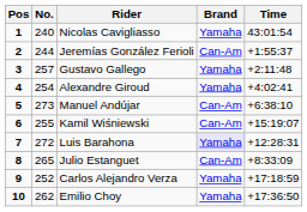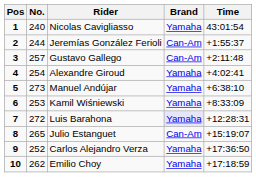 <table class="wikitable" style="font-size:85%">
 <tr>
 <th>Pos</th>
 <th>No.</th>
 <th>Rider</th>
 <th>Brand</th>
 <th>Time</th>
 </tr>
 <tr>
 <td align=center><strong>1</strong></td>
 <td align=center>240</td>
 <td> Nicolas Cavigliasso</td>
 <td><a href='#'>Yamaha</a></td>
 <td>43:01:54</td>
 </tr>
 <tr>
 <td align=center><strong>2</strong></td>
 <td align=center>244</td>
 <td> Jeremías González Ferioli</td>
 <td><a href='#'>Can-Am</a></td>
 <td>+1:55:37</td>
 </tr>
 <tr>
 <td align=center><strong>3</strong></td>
 <td align=center>257</td>
 <td> Gustavo Gallego</td>
-<td><a href='#'>Yamaha</a></td>
+<td><a href='#'>Can-Am</a></td>
 <td>+2:11:48</td>
 </tr>
 <tr>
 <td align=center><strong>4</strong></td>
 <td align=center>254</td>
 <td> Alexandre Giroud</td>
 <td><a href='#'>Yamaha</a></td>
 <td>+4:02:41</td>
 </tr>
 <tr>
 <td align=center><strong>5</strong></td>
 <td align=center>273</td>
 <td> Manuel Andújar</td>
-<td><a href='#'>Can-Am</a></td>
+<td><a href='#'>Yamaha</a></td>
 <td>+6:38:10</td>
 </tr>
 <tr>
 <td align=center><strong>6</strong></td>
-<td align=center>255</td>
+<td align=center>253</td>
 <td> Kamil Wiśniewski</td>
-<td><a href='#'>Can-Am</a></td>
-<td>+15:19:07</td>
+<td><a href='#'>Yamaha</a></td>
+<td>+8:33:09</td>
 </tr>
 <tr>
 <td align=center><strong>7</strong></td>
 <td align=center>272</td>
 <td> Luis Barahona</td>
 <td style="background: lavender;"><a href='#'>Yamaha</a></td>
 <td>+12:28:31</td>
 </tr>
 <tr>
 <td align=center><strong>8</strong></td>
 <td align=center>265</td>
 <td> Julio Estanguet</td>
 <td><a href='#'>Can-Am</a></td>
-<td>+8:33:09</td>
+<td>+15:19:07</td>
 </tr>
 <tr>
 <td align=center><strong>9</strong></td>
 <td align=center>252</td>
 <td> Carlos Alejandro Verza</td>
 <td><a href='#'>Yamaha</a></td>
-<td>+17:18:59</td>
+<td>+17:36:50</td>
 </tr>
 <tr>
 <td align=center><strong>10</strong></td>
 <td align=center>262</td>
 <td> Emilio Choy</td>
 <td><a href='#'>Yamaha</a></td>
-<td>+17:36:50</td>
+<td>+17:18:59</td>
 </tr>
 </table>
